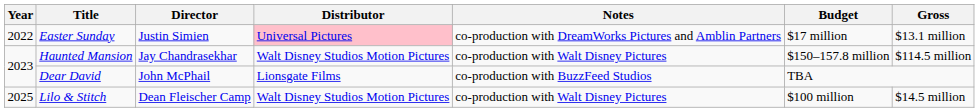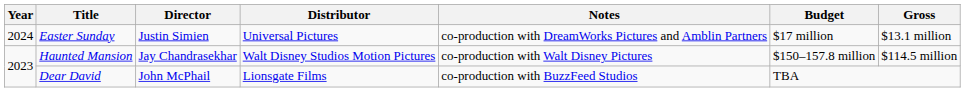 <table class="wikitable sortable">
 <tr>
 <th>Year</th>
 <th>Title</th>
 <th>Director</th>
 <th>Distributor</th>
 <th>Notes</th>
 <th>Budget</th>
 <th>Gross</th>
 </tr>
 <tr>
-<td>2022</td>
+<td>2024</td>
 <td><em><a href='#'>Easter Sunday</a></em></td>
 <td><a href='#'>Justin Simien</a></td>
-<td style="background: pink;"><a href='#'>Universal Pictures</a></td>
+<td><a href='#'>Universal Pictures</a></td>
 <td>co-production with <a href='#'>DreamWorks Pictures</a> and <a href='#'>Amblin Partners</a></td>
 <td>$17 million</td>
 <td>$13.1 million</td>
 </tr>
 <tr>
 <td rowspan=2>2023</td>
 <td><em><a href='#'>Haunted Mansion</a></em></td>
 <td><a href='#'>Jay Chandrasekhar</a></td>
 <td><a href='#'>Walt Disney Studios Motion Pictures</a></td>
 <td>co-production with <a href='#'>Walt Disney Pictures</a></td>
 <td>$150–157.8 million</td>
 <td>$114.5 million</td>
 </tr>
 <tr>
 <td><em><a href='#'>Dear David</a></em></td>
 <td><a href='#'>John McPhail</a></td>
 <td><a href='#'>Lionsgate Films</a></td>
 <td>co-production with <a href='#'>BuzzFeed Studios</a></td>
 <td colspan="2">TBA</td>
 </tr>
-<tr>
-<td>2025</td>
-<td><em><a href='#'>Lilo & Stitch</a></em></td>
-<td><a href='#'>Dean Fleischer Camp</a></td>
-<td><a href='#'>Walt Disney Studios Motion Pictures</a></td>
-<td>co-production with <a href='#'>Walt Disney Pictures</a></td>
-<td>$100 million</td>
-<td>$14.5 million</td>
-</tr>
 </table>
